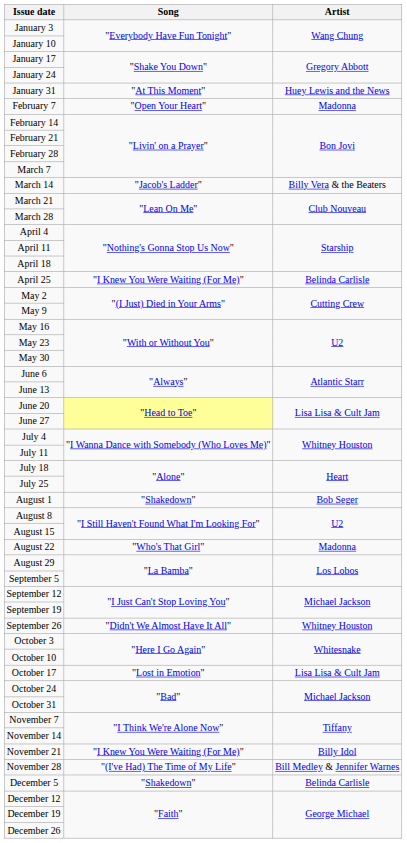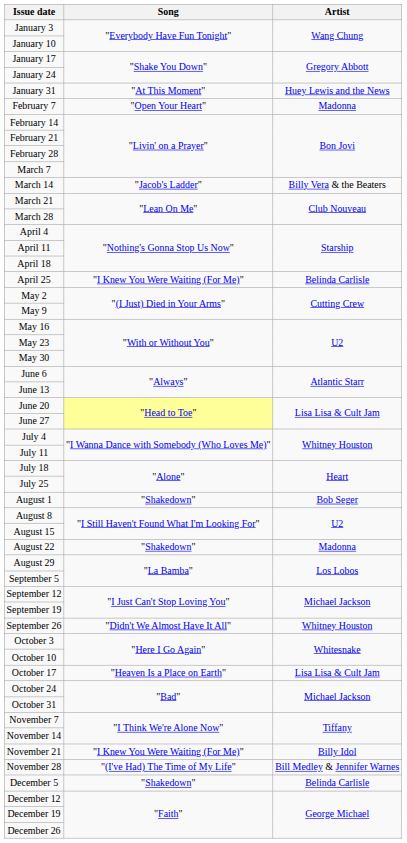 <table class="wikitable plainrowheaders" style="text-align: center">
 <tr>
 <th>Issue date</th>
 <th>Song</th>
 <th>Artist</th>
 </tr>
 <tr>
 <td>January 3</td>
 <td rowspan="2">"<a href='#'>Everybody Have Fun Tonight</a>"</td>
 <td rowspan="2"><a href='#'>Wang Chung</a></td>
 </tr>
 <tr>
 <td>January 10</td>
 </tr>
 <tr>
 <td>January 17</td>
 <td rowspan="2">"<a href='#'>Shake You Down</a>"</td>
 <td rowspan="2"><a href='#'>Gregory Abbott</a></td>
 </tr>
 <tr>
 <td>January 24</td>
 </tr>
 <tr>
 <td>January 31</td>
 <td>"<a href='#'>At This Moment</a>"</td>
 <td><a href='#'>Huey Lewis and the News</a></td>
 </tr>
 <tr>
 <td>February 7</td>
 <td>"<a href='#'>Open Your Heart</a>"</td>
 <td><a href='#'>Madonna</a></td>
 </tr>
 <tr>
 <td>February 14</td>
 <td rowspan="4">"<a href='#'>Livin' on a Prayer</a>"</td>
 <td rowspan="4"><a href='#'>Bon Jovi</a></td>
 </tr>
 <tr>
 <td>February 21</td>
 </tr>
 <tr>
 <td>February 28</td>
 </tr>
 <tr>
 <td>March 7</td>
 </tr>
 <tr>
 <td>March 14</td>
 <td>"<a href='#'>Jacob's Ladder</a>"</td>
 <td><a href='#'>Billy Vera</a> & the Beaters</td>
 </tr>
 <tr>
 <td>March 21</td>
 <td rowspan="2">"<a href='#'>Lean On Me</a>"</td>
 <td rowspan="2"><a href='#'>Club Nouveau</a></td>
 </tr>
 <tr>
 <td>March 28</td>
 </tr>
 <tr>
 <td>April 4</td>
 <td rowspan="3">"<a href='#'>Nothing's Gonna Stop Us Now</a>"</td>
 <td rowspan="3"><a href='#'>Starship</a></td>
 </tr>
 <tr>
 <td>April 11</td>
 </tr>
 <tr>
 <td>April 18</td>
 </tr>
 <tr>
 <td>April 25</td>
 <td>"<a href='#'>I Knew You Were Waiting (For Me)</a>"</td>
 <td><a href='#'>Belinda Carlisle</a></td>
 </tr>
 <tr>
 <td>May 2</td>
 <td rowspan="2">"<a href='#'>(I Just) Died in Your Arms</a>"</td>
 <td rowspan="2"><a href='#'>Cutting Crew</a></td>
 </tr>
 <tr>
 <td>May 9</td>
 </tr>
 <tr>
 <td>May 16</td>
 <td rowspan="3">"<a href='#'>With or Without You</a>"</td>
 <td rowspan="3"><a href='#'>U2</a></td>
 </tr>
 <tr>
 <td>May 23</td>
 </tr>
 <tr>
 <td>May 30</td>
 </tr>
 <tr>
 <td>June 6</td>
 <td rowspan="2">"<a href='#'>Always</a>"</td>
 <td rowspan="2"><a href='#'>Atlantic Starr</a></td>
 </tr>
 <tr>
 <td>June 13</td>
 </tr>
 <tr>
 <td>June 20</td>
 <td bgcolor=#FFFF99  rowspan="2">"<a href='#'>Head to Toe</a>" </td>
 <td rowspan="2"><a href='#'>Lisa Lisa & Cult Jam</a></td>
 </tr>
 <tr>
 <td>June 27</td>
 </tr>
 <tr>
 <td>July 4</td>
 <td rowspan="2">"<a href='#'>I Wanna Dance with Somebody (Who Loves Me)</a>"</td>
 <td rowspan="2"><a href='#'>Whitney Houston</a></td>
 </tr>
 <tr>
 <td>July 11</td>
 </tr>
 <tr>
 <td>July 18</td>
 <td rowspan="2">"<a href='#'>Alone</a>"</td>
 <td rowspan="2"><a href='#'>Heart</a></td>
 </tr>
 <tr>
 <td>July 25</td>
 </tr>
 <tr>
 <td>August 1</td>
 <td>"<a href='#'>Shakedown</a>"</td>
 <td><a href='#'>Bob Seger</a></td>
 </tr>
 <tr>
 <td>August 8</td>
 <td rowspan="2">"<a href='#'>I Still Haven't Found What I'm Looking For</a>"</td>
 <td rowspan="2"><a href='#'>U2</a></td>
 </tr>
 <tr>
 <td>August 15</td>
 </tr>
 <tr>
 <td>August 22</td>
-<td>"<a href='#'>Who's That Girl</a>"</td>
+<td>"<a href='#'>Shakedown</a>"</td>
 <td><a href='#'>Madonna</a></td>
 </tr>
 <tr>
 <td>August 29</td>
 <td rowspan="2">"<a href='#'>La Bamba</a>"</td>
 <td rowspan="2"><a href='#'>Los Lobos</a></td>
 </tr>
 <tr>
 <td>September 5</td>
 </tr>
 <tr>
 <td>September 12</td>
 <td rowspan="2">"<a href='#'>I Just Can't Stop Loving You</a>"</td>
 <td rowspan="2"><a href='#'>Michael Jackson</a></td>
 </tr>
 <tr>
 <td>September 19</td>
 </tr>
 <tr>
 <td>September 26</td>
 <td>"<a href='#'>Didn't We Almost Have It All</a>"</td>
 <td><a href='#'>Whitney Houston</a></td>
 </tr>
 <tr>
 <td>October 3</td>
 <td rowspan="2">"<a href='#'>Here I Go Again</a>"</td>
 <td rowspan="2"><a href='#'>Whitesnake</a></td>
 </tr>
 <tr>
 <td>October 10</td>
 </tr>
 <tr>
 <td>October 17</td>
-<td>"<a href='#'>Lost in Emotion</a>"</td>
+<td>"<a href='#'>Heaven Is a Place on Earth</a>"</td>
 <td><a href='#'>Lisa Lisa & Cult Jam</a></td>
 </tr>
 <tr>
 <td>October 24</td>
 <td rowspan="2">"<a href='#'>Bad</a>"</td>
 <td rowspan="2"><a href='#'>Michael Jackson</a></td>
 </tr>
 <tr>
 <td>October 31</td>
 </tr>
 <tr>
 <td>November 7</td>
 <td rowspan="2">"<a href='#'>I Think We're Alone Now</a>"</td>
 <td rowspan="2"><a href='#'>Tiffany</a></td>
 </tr>
 <tr>
 <td>November 14</td>
 </tr>
 <tr>
 <td>November 21</td>
 <td>"<a href='#'>I Knew You Were Waiting (For Me)</a>"</td>
 <td><a href='#'>Billy Idol</a></td>
 </tr>
 <tr>
 <td>November 28</td>
 <td>"<a href='#'>(I've Had) The Time of My Life</a>"</td>
 <td><a href='#'>Bill Medley</a> & <a href='#'>Jennifer Warnes</a></td>
 </tr>
 <tr>
 <td>December 5</td>
 <td>"<a href='#'>Shakedown</a>"</td>
 <td><a href='#'>Belinda Carlisle</a></td>
 </tr>
 <tr>
 <td>December 12</td>
 <td rowspan="3">"<a href='#'>Faith</a>"</td>
 <td rowspan="3"><a href='#'>George Michael</a></td>
 </tr>
 <tr>
 <td>December 19</td>
 </tr>
 <tr>
 <td>December 26</td>
 </tr>
 </table>
